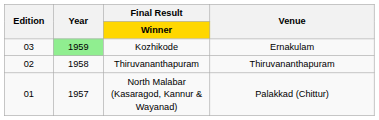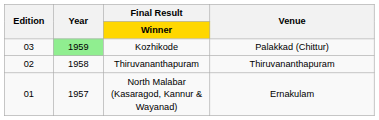 <table class="wikitable" style="text-align:center; line-height:20px; font-size:90%;">
 <tr>
 <th rowspan="2" width=70px>Edition</th>
 <th rowspan="2" width=71px>Year</th>
 <th colspan="1" width=160px>Final Result</th>
 <th rowspan="2" width=250px>Venue</th>
 </tr>
 <tr>
 <th width=99px style="background:gold;">Winner</th>
 </tr>
 <tr>
 <td>03</td>
 <td style="background: lightgreen;">1959</td>
 <td>Kozhikode</td>
-<td>Ernakulam</td>
+<td>Palakkad (Chittur)</td>
 </tr>
 <tr>
 <td>02</td>
 <td>1958</td>
 <td>Thiruvananthapuram</td>
 <td>Thiruvananthapuram</td>
 </tr>
 <tr>
 <td>01</td>
 <td>1957</td>
 <td>North Malabar (Kasaragod, Kannur & Wayanad)</td>
-<td>Palakkad (Chittur)</td>
+<td>Ernakulam</td>
 </tr>
 </table>
